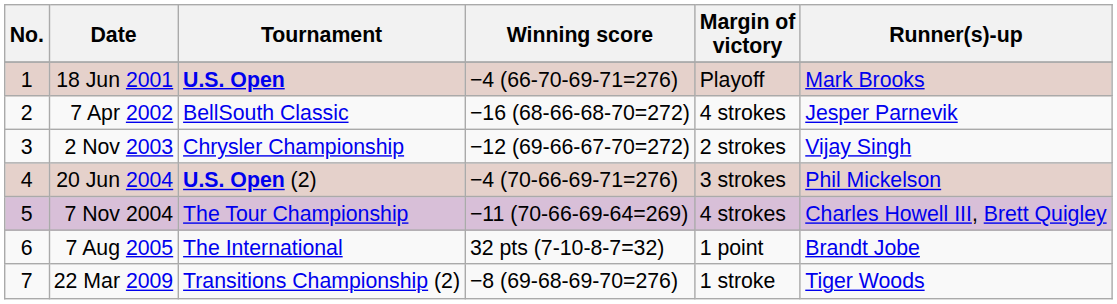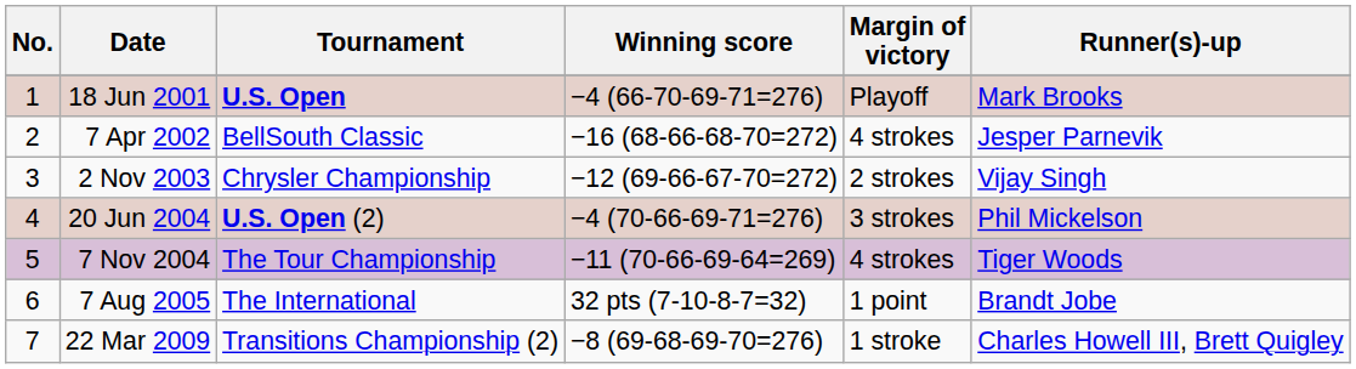 <table class="wikitable" style="font-size:95%;">
 <tr>
 <th>No.</th>
 <th>Date</th>
 <th>Tournament</th>
 <th>Winning score</th>
 <th>Margin of<br>victory</th>
 <th>Runner(s)-up</th>
 </tr>
 <tr>
 </tr>
 <tr style="background:#e5d1cb;">
 <td align=center>1</td>
 <td align=right>18 Jun <a href='#'>2001</a></td>
 <td><strong><a href='#'>U.S. Open</a></strong></td>
 <td>−4 (66-70-69-71=276)</td>
 <td>Playoff</td>
 <td> <a href='#'>Mark Brooks</a></td>
 </tr>
 <tr>
 <td align=center>2</td>
 <td align=right>7 Apr <a href='#'>2002</a></td>
 <td><a href='#'>BellSouth Classic</a></td>
 <td>−16 (68-66-68-70=272)</td>
 <td>4 strokes</td>
 <td> <a href='#'>Jesper Parnevik</a></td>
 </tr>
 <tr>
 <td align=center>3</td>
 <td align=right>2 Nov <a href='#'>2003</a></td>
 <td><a href='#'>Chrysler Championship</a></td>
 <td>−12 (69-66-67-70=272)</td>
 <td>2 strokes</td>
 <td> <a href='#'>Vijay Singh</a></td>
 </tr>
 <tr style="background:#e5d1cb;">
 <td align=center>4</td>
 <td align=right>20 Jun <a href='#'>2004</a></td>
 <td><strong><a href='#'>U.S. Open</a></strong> (2)</td>
 <td>−4 (70-66-69-71=276)</td>
 <td>3 strokes</td>
 <td> <a href='#'>Phil Mickelson</a></td>
 </tr>
 <tr style="background:thistle;">
 <td align=center>5</td>
 <td align=right>7 Nov 2004</td>
 <td><a href='#'>The Tour Championship</a></td>
 <td>−11 (70-66-69-64=269)</td>
 <td>4 strokes</td>
-<td> <a href='#'>Charles Howell III</a>,  <a href='#'>Brett Quigley</a></td>
+<td> <a href='#'>Tiger Woods</a></td>
 </tr>
 <tr>
 <td align=center>6</td>
 <td align=right>7 Aug <a href='#'>2005</a></td>
 <td><a href='#'>The International</a></td>
 <td>32 pts (7-10-8-7=32)</td>
 <td>1 point</td>
 <td> <a href='#'>Brandt Jobe</a></td>
 </tr>
 <tr>
 <td align=center>7</td>
 <td align=right>22 Mar <a href='#'>2009</a></td>
 <td><a href='#'>Transitions Championship</a> (2)</td>
 <td>−8 (69-68-69-70=276)</td>
 <td>1 stroke</td>
-<td> <a href='#'>Tiger Woods</a></td>
+<td> <a href='#'>Charles Howell III</a>,  <a href='#'>Brett Quigley</a></td>
 </tr>
 </table>
